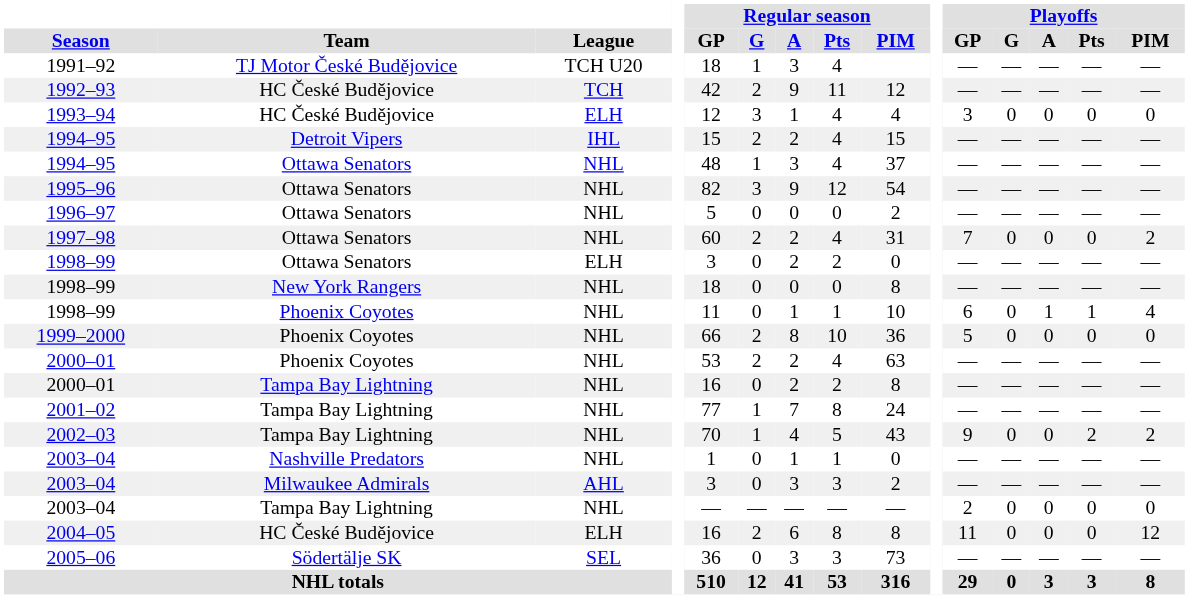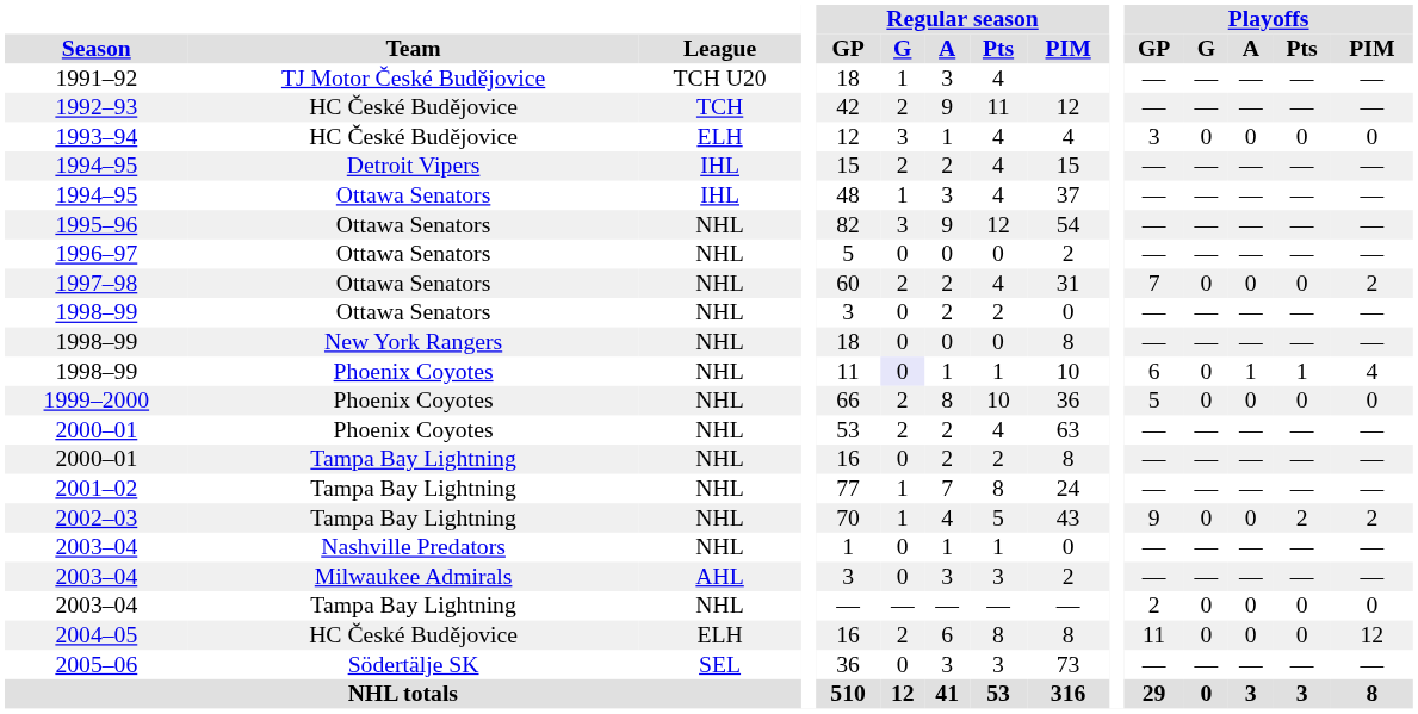 <table border="0" cellpadding="1" cellspacing="0" style="text-align:center; width:60em;">
 <tr style="background:#e0e0e0;">
 <th colspan="3"  bgcolor="#ffffff"> </th>
 <th rowspan="99" bgcolor="#ffffff"> </th>
 <th colspan="5"><a href='#'>Regular season</a></th>
 <th rowspan="99" bgcolor="#ffffff"> </th>
 <th colspan="5"><a href='#'>Playoffs</a></th>
 </tr>
 <tr style="background:#e0e0e0;">
 <th><a href='#'>Season</a></th>
 <th>Team</th>
 <th>League</th>
 <th>GP</th>
 <th><a href='#'>G</a></th>
 <th><a href='#'>A</a></th>
 <th><a href='#'>Pts</a></th>
 <th><a href='#'>PIM</a></th>
 <th>GP</th>
 <th>G</th>
 <th>A</th>
 <th>Pts</th>
 <th>PIM</th>
 </tr>
 <tr>
 <td>1991–92</td>
 <td><a href='#'>TJ Motor České Budějovice</a></td>
 <td>TCH U20</td>
 <td>18</td>
 <td>1</td>
 <td>3</td>
 <td>4</td>
 <td></td>
 <td>—</td>
 <td>—</td>
 <td>—</td>
 <td>—</td>
 <td>—</td>
 </tr>
 <tr bgcolor="#f0f0f0">
 <td><a href='#'>1992–93</a></td>
 <td>HC České Budějovice</td>
 <td><a href='#'>TCH</a></td>
 <td>42</td>
 <td>2</td>
 <td>9</td>
 <td>11</td>
 <td>12</td>
 <td>—</td>
 <td>—</td>
 <td>—</td>
 <td>—</td>
 <td>—</td>
 </tr>
 <tr>
 <td><a href='#'>1993–94</a></td>
 <td>HC České Budějovice</td>
 <td><a href='#'>ELH</a></td>
 <td>12</td>
 <td>3</td>
 <td>1</td>
 <td>4</td>
 <td>4</td>
 <td>3</td>
 <td>0</td>
 <td>0</td>
 <td>0</td>
 <td>0</td>
 </tr>
 <tr bgcolor="#f0f0f0">
 <td><a href='#'>1994–95</a></td>
 <td><a href='#'>Detroit Vipers</a></td>
 <td><a href='#'>IHL</a></td>
 <td>15</td>
 <td>2</td>
 <td>2</td>
 <td>4</td>
 <td>15</td>
 <td>—</td>
 <td>—</td>
 <td>—</td>
 <td>—</td>
 <td>—</td>
 </tr>
 <tr>
 <td><a href='#'>1994–95</a></td>
 <td><a href='#'>Ottawa Senators</a></td>
-<td><a href='#'>NHL</a></td>
+<td><a href='#'>IHL</a></td>
 <td>48</td>
 <td>1</td>
 <td>3</td>
 <td>4</td>
 <td>37</td>
 <td>—</td>
 <td>—</td>
 <td>—</td>
 <td>—</td>
 <td>—</td>
 </tr>
 <tr bgcolor="#f0f0f0">
 <td><a href='#'>1995–96</a></td>
 <td>Ottawa Senators</td>
 <td>NHL</td>
 <td>82</td>
 <td>3</td>
 <td>9</td>
 <td>12</td>
 <td>54</td>
 <td>—</td>
 <td>—</td>
 <td>—</td>
 <td>—</td>
 <td>—</td>
 </tr>
 <tr>
 <td><a href='#'>1996–97</a></td>
 <td>Ottawa Senators</td>
 <td>NHL</td>
 <td>5</td>
 <td>0</td>
 <td>0</td>
 <td>0</td>
 <td>2</td>
 <td>—</td>
 <td>—</td>
 <td>—</td>
 <td>—</td>
 <td>—</td>
 </tr>
 <tr bgcolor="#f0f0f0">
 <td><a href='#'>1997–98</a></td>
 <td>Ottawa Senators</td>
 <td>NHL</td>
 <td>60</td>
 <td>2</td>
 <td>2</td>
 <td>4</td>
 <td>31</td>
 <td>7</td>
 <td>0</td>
 <td>0</td>
 <td>0</td>
 <td>2</td>
 </tr>
 <tr>
 <td><a href='#'>1998–99</a></td>
 <td>Ottawa Senators</td>
-<td>ELH</td>
+<td>NHL</td>
 <td>3</td>
 <td>0</td>
 <td>2</td>
 <td>2</td>
 <td>0</td>
 <td>—</td>
 <td>—</td>
 <td>—</td>
 <td>—</td>
 <td>—</td>
 </tr>
 <tr bgcolor="#f0f0f0">
 <td>1998–99</td>
 <td><a href='#'>New York Rangers</a></td>
 <td>NHL</td>
 <td>18</td>
 <td>0</td>
 <td>0</td>
 <td>0</td>
 <td>8</td>
 <td>—</td>
 <td>—</td>
 <td>—</td>
 <td>—</td>
 <td>—</td>
 </tr>
 <tr>
 <td>1998–99</td>
 <td><a href='#'>Phoenix Coyotes</a></td>
 <td>NHL</td>
 <td>11</td>
-<td>0</td>
+<td style="background: lavender;">0</td>
 <td>1</td>
 <td>1</td>
 <td>10</td>
 <td>6</td>
 <td>0</td>
 <td>1</td>
 <td>1</td>
 <td>4</td>
 </tr>
 <tr bgcolor="#f0f0f0">
 <td><a href='#'>1999–2000</a></td>
 <td>Phoenix Coyotes</td>
 <td>NHL</td>
 <td>66</td>
 <td>2</td>
 <td>8</td>
 <td>10</td>
 <td>36</td>
 <td>5</td>
 <td>0</td>
 <td>0</td>
 <td>0</td>
 <td>0</td>
 </tr>
 <tr>
 <td><a href='#'>2000–01</a></td>
 <td>Phoenix Coyotes</td>
 <td>NHL</td>
 <td>53</td>
 <td>2</td>
 <td>2</td>
 <td>4</td>
 <td>63</td>
 <td>—</td>
 <td>—</td>
 <td>—</td>
 <td>—</td>
 <td>—</td>
 </tr>
 <tr bgcolor="#f0f0f0">
 <td>2000–01</td>
 <td><a href='#'>Tampa Bay Lightning</a></td>
 <td>NHL</td>
 <td>16</td>
 <td>0</td>
 <td>2</td>
 <td>2</td>
 <td>8</td>
 <td>—</td>
 <td>—</td>
 <td>—</td>
 <td>—</td>
 <td>—</td>
 </tr>
 <tr>
 <td><a href='#'>2001–02</a></td>
 <td>Tampa Bay Lightning</td>
 <td>NHL</td>
 <td>77</td>
 <td>1</td>
 <td>7</td>
 <td>8</td>
 <td>24</td>
 <td>—</td>
 <td>—</td>
 <td>—</td>
 <td>—</td>
 <td>—</td>
 </tr>
 <tr bgcolor="#f0f0f0">
 <td><a href='#'>2002–03</a></td>
 <td>Tampa Bay Lightning</td>
 <td>NHL</td>
 <td>70</td>
 <td>1</td>
 <td>4</td>
 <td>5</td>
 <td>43</td>
 <td>9</td>
 <td>0</td>
 <td>0</td>
 <td>2</td>
 <td>2</td>
 </tr>
 <tr>
 <td><a href='#'>2003–04</a></td>
 <td><a href='#'>Nashville Predators</a></td>
 <td>NHL</td>
 <td>1</td>
 <td>0</td>
 <td>1</td>
 <td>1</td>
 <td>0</td>
 <td>—</td>
 <td>—</td>
 <td>—</td>
 <td>—</td>
 <td>—</td>
 </tr>
 <tr bgcolor="#f0f0f0">
 <td><a href='#'>2003–04</a></td>
 <td><a href='#'>Milwaukee Admirals</a></td>
 <td><a href='#'>AHL</a></td>
 <td>3</td>
 <td>0</td>
 <td>3</td>
 <td>3</td>
 <td>2</td>
 <td>—</td>
 <td>—</td>
 <td>—</td>
 <td>—</td>
 <td>—</td>
 </tr>
 <tr>
 <td>2003–04</td>
 <td>Tampa Bay Lightning</td>
 <td>NHL</td>
 <td>—</td>
 <td>—</td>
 <td>—</td>
 <td>—</td>
 <td>—</td>
 <td>2</td>
 <td>0</td>
 <td>0</td>
 <td>0</td>
 <td>0</td>
 </tr>
 <tr bgcolor="#f0f0f0">
 <td><a href='#'>2004–05</a></td>
 <td>HC České Budějovice</td>
 <td>ELH</td>
 <td>16</td>
 <td>2</td>
 <td>6</td>
 <td>8</td>
 <td>8</td>
 <td>11</td>
 <td>0</td>
 <td>0</td>
 <td>0</td>
 <td>12</td>
 </tr>
 <tr>
 <td><a href='#'>2005–06</a></td>
 <td><a href='#'>Södertälje SK</a></td>
 <td><a href='#'>SEL</a></td>
 <td>36</td>
 <td>0</td>
 <td>3</td>
 <td>3</td>
 <td>73</td>
 <td>—</td>
 <td>—</td>
 <td>—</td>
 <td>—</td>
 <td>—</td>
 </tr>
 <tr bgcolor="#e0e0e0">
 <th colspan="3">NHL totals</th>
 <th>510</th>
 <th>12</th>
 <th>41</th>
 <th>53</th>
 <th>316</th>
 <th>29</th>
 <th>0</th>
 <th>3</th>
 <th>3</th>
 <th>8</th>
 </tr>
 </table>
